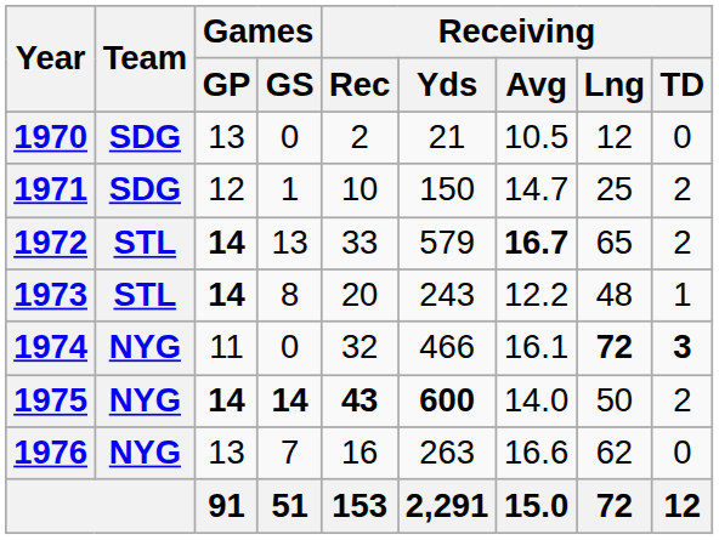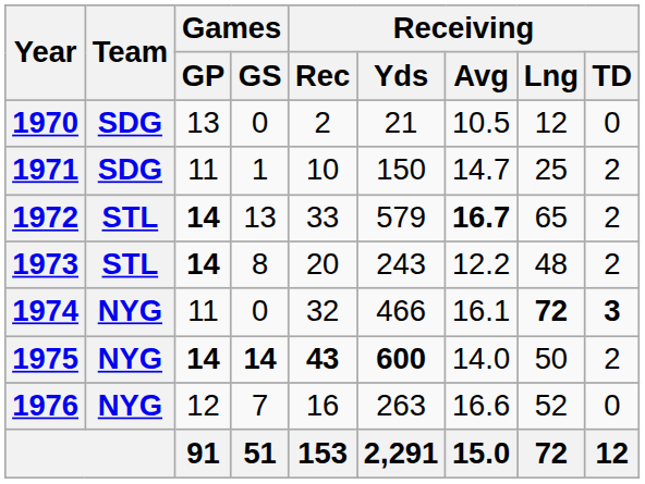 <table class="wikitable" style="text-align:center">
 <tr>
 <th rowspan="2">Year</th>
 <th rowspan="2">Team</th>
 <th colspan="2">Games</th>
 <th colspan="5">Receiving</th>
 </tr>
 <tr>
 <th>GP</th>
 <th>GS</th>
 <th>Rec</th>
 <th>Yds</th>
 <th>Avg</th>
 <th>Lng</th>
 <th>TD</th>
 </tr>
 <tr>
 <th><a href='#'>1970</a></th>
 <th><a href='#'>SDG</a></th>
 <td>13</td>
 <td>0</td>
 <td>2</td>
 <td>21</td>
 <td>10.5</td>
 <td>12</td>
 <td>0</td>
 </tr>
 <tr>
 <th><a href='#'>1971</a></th>
 <th><a href='#'>SDG</a></th>
-<td>12</td>
+<td>11</td>
 <td>1</td>
 <td>10</td>
 <td>150</td>
 <td>14.7</td>
 <td>25</td>
 <td>2</td>
 </tr>
 <tr>
 <th><a href='#'>1972</a></th>
 <th><a href='#'>STL</a></th>
 <td><strong>14</strong></td>
 <td>13</td>
 <td>33</td>
 <td>579</td>
 <td><strong>16.7</strong></td>
 <td>65</td>
 <td>2</td>
 </tr>
 <tr>
 <th><a href='#'>1973</a></th>
 <th><a href='#'>STL</a></th>
 <td><strong>14</strong></td>
 <td>8</td>
 <td>20</td>
 <td>243</td>
 <td>12.2</td>
 <td>48</td>
-<td>1</td>
+<td>2</td>
 </tr>
 <tr>
 <th><a href='#'>1974</a></th>
 <th><a href='#'>NYG</a></th>
 <td>11</td>
 <td>0</td>
 <td>32</td>
 <td>466</td>
 <td>16.1</td>
 <td><strong>72</strong></td>
 <td><strong>3</strong></td>
 </tr>
 <tr>
 <th><a href='#'>1975</a></th>
 <th><a href='#'>NYG</a></th>
 <td><strong>14</strong></td>
 <td><strong>14</strong></td>
 <td><strong>43</strong></td>
 <td><strong>600</strong></td>
 <td>14.0</td>
 <td>50</td>
 <td>2</td>
 </tr>
 <tr>
 <th><a href='#'>1976</a></th>
 <th><a href='#'>NYG</a></th>
-<td>13</td>
+<td>12</td>
 <td>7</td>
 <td>16</td>
 <td>263</td>
 <td>16.6</td>
-<td>62</td>
+<td>52</td>
 <td>0</td>
 </tr>
 <tr>
 <th colspan="2"></th>
 <th>91</th>
 <th>51</th>
 <th>153</th>
 <th>2,291</th>
 <th>15.0</th>
 <th>72</th>
 <th>12</th>
 </tr>
 </table>
